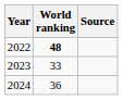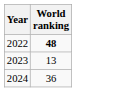 <table class="wikitable" style="text-align:center; font-size: 95%;">
 <tr>
 <th>Year</th>
 <th>World<br>ranking</th>
-<th>Source</th>
 </tr>
 <tr>
 <td>2022</td>
 <td><strong>48</strong></td>
-<td></td>
 </tr>
 <tr>
 <td>2023</td>
-<td>33</td>
-<td></td>
+<td>13</td>
 </tr>
 <tr>
 <td>2024</td>
 <td>36</td>
-<td></td>
 </tr>
 </table>
